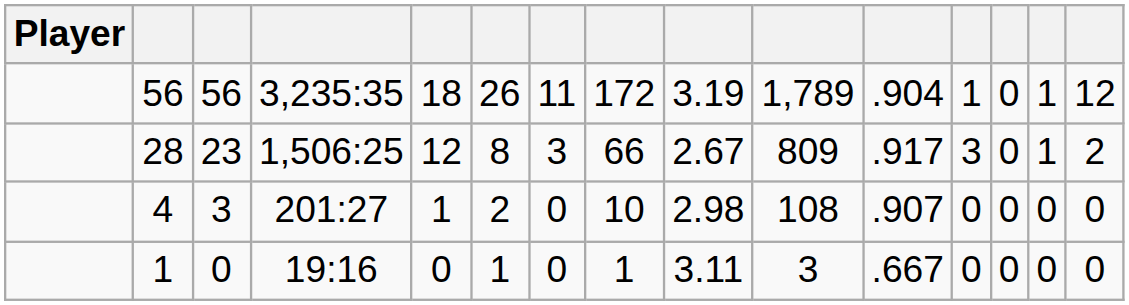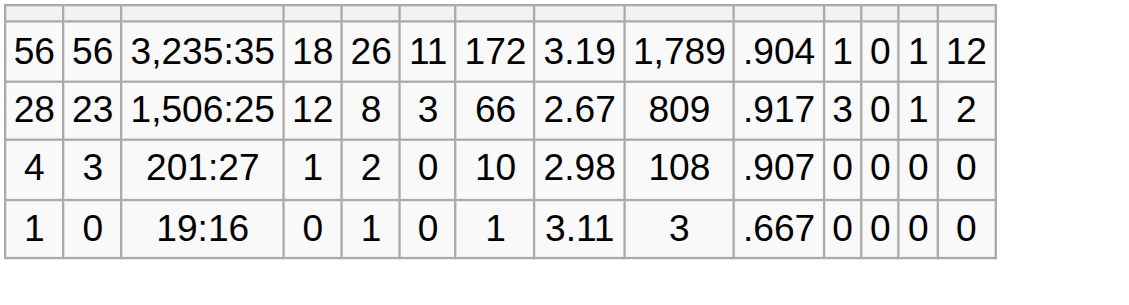 <table class="wikitable sortable" style="text-align:center;">
 <tr>
-<th>Player</th>
 <th></th>
 <th></th>
 <th></th>
 <th></th>
 <th></th>
 <th></th>
 <th></th>
 <th></th>
 <th></th>
 <th></th>
 <th></th>
 <th></th>
 <th></th>
 <th></th>
 </tr>
 <tr>
-<td></td>
 <td>56</td>
 <td>56</td>
 <td>3,235:35</td>
 <td>18</td>
 <td>26</td>
 <td>11</td>
 <td>172</td>
 <td>3.19</td>
 <td>1,789</td>
 <td>.904</td>
 <td>1</td>
 <td>0</td>
 <td>1</td>
 <td>12</td>
 </tr>
 <tr>
-<td></td>
 <td>28</td>
 <td>23</td>
 <td>1,506:25</td>
 <td>12</td>
 <td>8</td>
 <td>3</td>
 <td>66</td>
 <td>2.67</td>
 <td>809</td>
 <td>.917</td>
 <td>3</td>
 <td>0</td>
 <td>1</td>
 <td>2</td>
 </tr>
 <tr>
-<td></td>
 <td>4</td>
 <td>3</td>
 <td>201:27</td>
 <td>1</td>
 <td>2</td>
 <td>0</td>
 <td>10</td>
 <td>2.98</td>
 <td>108</td>
 <td>.907</td>
 <td>0</td>
 <td>0</td>
 <td>0</td>
 <td>0</td>
 </tr>
 <tr>
-<td></td>
 <td>1</td>
 <td>0</td>
 <td>19:16</td>
 <td>0</td>
 <td>1</td>
 <td>0</td>
 <td>1</td>
 <td>3.11</td>
 <td>3</td>
 <td>.667</td>
 <td>0</td>
 <td>0</td>
 <td>0</td>
 <td>0</td>
 </tr>
 </table>
